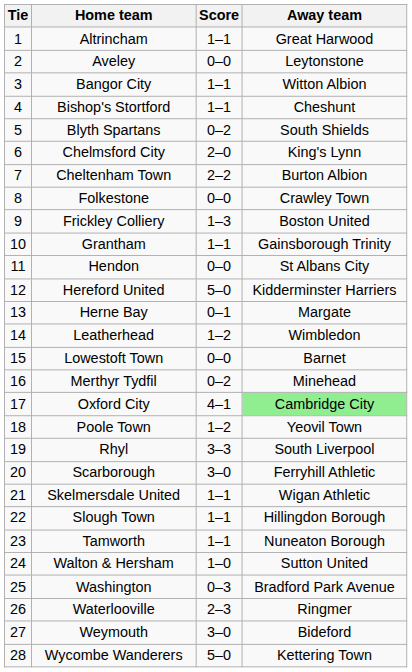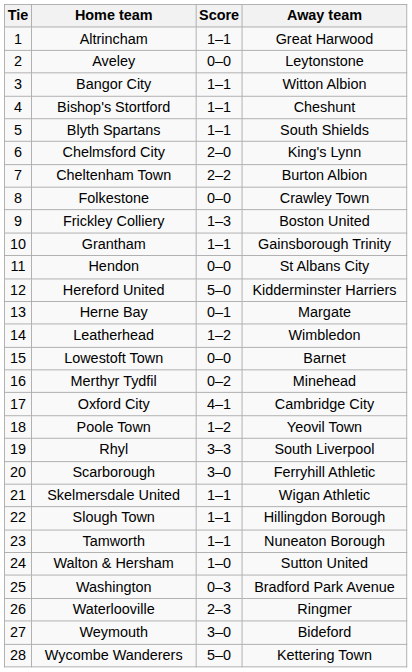 <table class="wikitable" style="text-align:center;">
 <tr>
 <th width=20>Tie</th>
 <th width=175>Home team</th>
 <th width=20>Score</th>
 <th width=175>Away team</th>
 </tr>
 <tr>
 <td>1</td>
 <td>Altrincham</td>
 <td>1–1</td>
 <td>Great Harwood</td>
 </tr>
 <tr>
 <td>2</td>
 <td>Aveley</td>
 <td>0–0</td>
 <td>Leytonstone</td>
 </tr>
 <tr>
 <td>3</td>
 <td>Bangor City</td>
 <td>1–1</td>
 <td>Witton Albion</td>
 </tr>
 <tr>
 <td>4</td>
 <td>Bishop's Stortford</td>
 <td>1–1</td>
 <td>Cheshunt</td>
 </tr>
 <tr>
 <td>5</td>
 <td>Blyth Spartans</td>
-<td>0–2</td>
+<td>1–1</td>
 <td>South Shields</td>
 </tr>
 <tr>
 <td>6</td>
 <td>Chelmsford City</td>
 <td>2–0</td>
 <td>King's Lynn</td>
 </tr>
 <tr>
 <td>7</td>
 <td>Cheltenham Town</td>
 <td>2–2</td>
 <td>Burton Albion</td>
 </tr>
 <tr>
 <td>8</td>
 <td>Folkestone</td>
 <td>0–0</td>
 <td>Crawley Town</td>
 </tr>
 <tr>
 <td>9</td>
 <td>Frickley Colliery</td>
 <td>1–3</td>
 <td>Boston United</td>
 </tr>
 <tr>
 <td>10</td>
 <td>Grantham</td>
 <td>1–1</td>
 <td>Gainsborough Trinity</td>
 </tr>
 <tr>
 <td>11</td>
 <td>Hendon</td>
 <td>0–0</td>
 <td>St Albans City</td>
 </tr>
 <tr>
 <td>12</td>
 <td>Hereford United</td>
 <td>5–0</td>
 <td>Kidderminster Harriers</td>
 </tr>
 <tr>
 <td>13</td>
 <td>Herne Bay</td>
 <td>0–1</td>
 <td>Margate</td>
 </tr>
 <tr>
 <td>14</td>
 <td>Leatherhead</td>
 <td>1–2</td>
 <td>Wimbledon</td>
 </tr>
 <tr>
 <td>15</td>
 <td>Lowestoft Town</td>
 <td>0–0</td>
 <td>Barnet</td>
 </tr>
 <tr>
 <td>16</td>
 <td>Merthyr Tydfil</td>
 <td>0–2</td>
 <td>Minehead</td>
 </tr>
 <tr>
 <td>17</td>
 <td>Oxford City</td>
 <td>4–1</td>
-<td style="background: lightgreen;">Cambridge City</td>
+<td>Cambridge City</td>
 </tr>
 <tr>
 <td>18</td>
 <td>Poole Town</td>
 <td>1–2</td>
 <td>Yeovil Town</td>
 </tr>
 <tr>
 <td>19</td>
 <td>Rhyl</td>
 <td>3–3</td>
 <td>South Liverpool</td>
 </tr>
 <tr>
 <td>20</td>
 <td>Scarborough</td>
 <td>3–0</td>
 <td>Ferryhill Athletic</td>
 </tr>
 <tr>
 <td>21</td>
 <td>Skelmersdale United</td>
 <td>1–1</td>
 <td>Wigan Athletic</td>
 </tr>
 <tr>
 <td>22</td>
 <td>Slough Town</td>
 <td>1–1</td>
 <td>Hillingdon Borough</td>
 </tr>
 <tr>
 <td>23</td>
 <td>Tamworth</td>
 <td>1–1</td>
 <td>Nuneaton Borough</td>
 </tr>
 <tr>
 <td>24</td>
 <td>Walton & Hersham</td>
 <td>1–0</td>
 <td>Sutton United</td>
 </tr>
 <tr>
 <td>25</td>
 <td>Washington</td>
 <td>0–3</td>
 <td>Bradford Park Avenue</td>
 </tr>
 <tr>
 <td>26</td>
 <td>Waterlooville</td>
 <td>2–3</td>
 <td>Ringmer</td>
 </tr>
 <tr>
 <td>27</td>
 <td>Weymouth</td>
 <td>3–0</td>
 <td>Bideford</td>
 </tr>
 <tr>
 <td>28</td>
 <td>Wycombe Wanderers</td>
 <td>5–0</td>
 <td>Kettering Town</td>
 </tr>
 </table>
